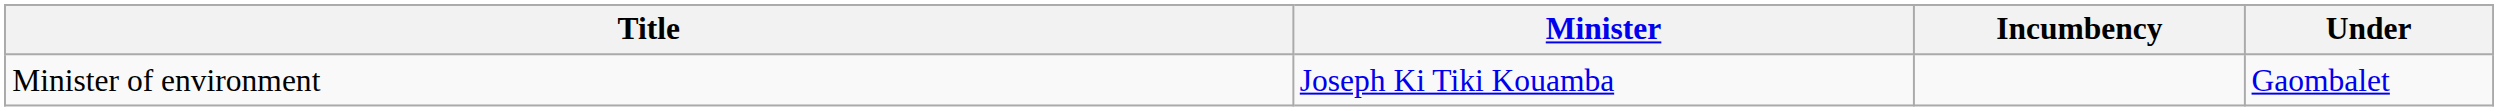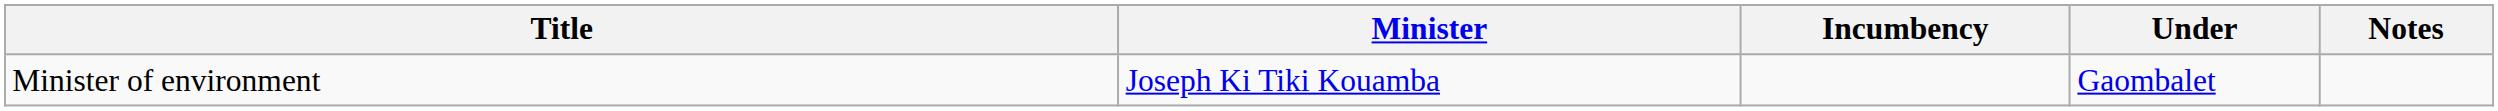 <table class="wikitable" style="width:100%;">
 <tr>
 <th>Title</th>
 <th style="width:25%;"><a href='#'>Minister</a></th>
 <th style="width:160px;">Incumbency</th>
 <th style="width:10%;">Under</th>
+<th style="width:7%;">Notes</th>
 </tr>
 <tr>
 <td>Minister of environment</td>
 <td><a href='#'>Joseph Ki Tiki Kouamba</a></td>
 <td></td>
 <td><a href='#'>Gaombalet</a></td>
+<td></td>
 </tr>
 </table>
